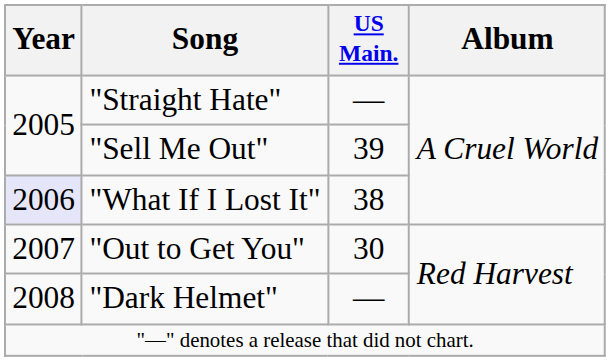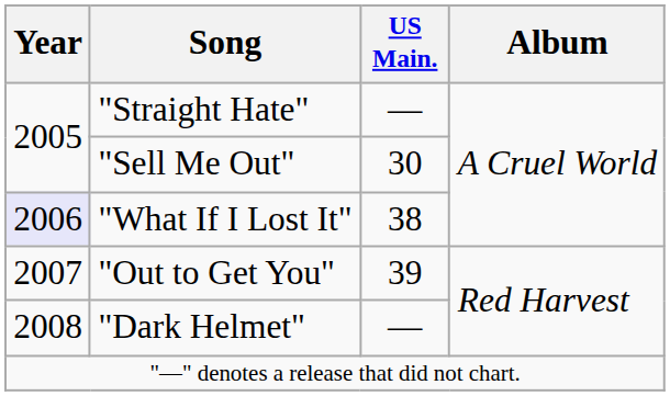 <table class="wikitable">
 <tr>
 <th>Year</th>
 <th>Song</th>
 <th style="width:3em;font-size:75%"><a href='#'>US<br>Main.</a><br></th>
 <th>Album</th>
 </tr>
 <tr>
 <td align="center" rowspan="2">2005</td>
 <td>"Straight Hate"</td>
 <td align="center">—</td>
 <td rowspan="3"><em>A Cruel World</em></td>
 </tr>
 <tr>
 <td>"Sell Me Out"</td>
-<td align="center">39</td>
+<td align="center">30</td>
 </tr>
 <tr>
 <td align="center" style="background: lavender;">2006</td>
 <td>"What If I Lost It"</td>
 <td align="center">38</td>
 </tr>
 <tr>
 <td align="center">2007</td>
 <td>"Out to Get You"</td>
-<td align="center">30</td>
+<td align="center">39</td>
 <td rowspan="2"><em>Red Harvest</em></td>
 </tr>
 <tr>
 <td align="center">2008</td>
 <td>"Dark Helmet"</td>
 <td align="center">—</td>
 </tr>
 <tr>
 <td align="center" colspan="5" style="font-size: 8pt">"—" denotes a release that did not chart.</td>
 </tr>
 </table>
